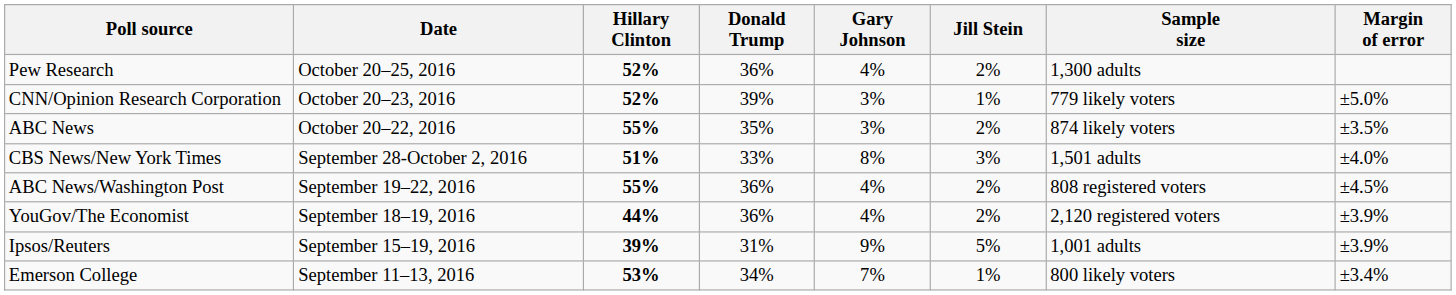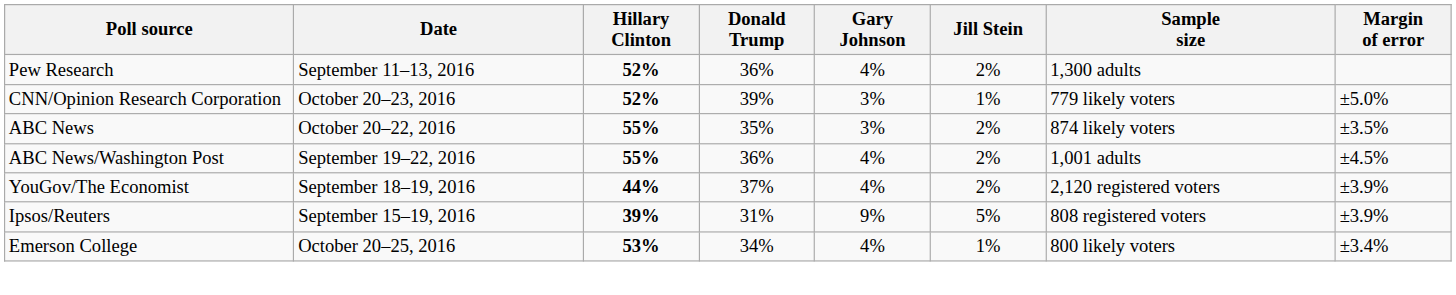 <table class="wikitable sortable">
 <tr style="background:lightgrey;">
 <th width="20%">Poll source</th>
 <th width="20%">Date</th>
 <th width="8%">Hillary Clinton<br><small></small></th>
 <th width="8%">Donald Trump<br><small></small></th>
 <th width="8%">Gary Johnson<br><small></small></th>
 <th width="8%">Jill Stein<br><small></small></th>
 <th width="20%">Sample<br>size</th>
 <th width="8%">Margin<br>of error</th>
 </tr>
 <tr>
 <td>Pew Research</td>
-<td>October 20–25, 2016</td>
+<td>September 11–13, 2016</td>
 <td align="center" ><strong>52%</strong></td>
 <td align="center">36%</td>
 <td align="center">4%</td>
 <td align="center">2%</td>
 <td>1,300 adults</td>
 <td></td>
 </tr>
 <tr>
 <td>CNN/Opinion Research Corporation</td>
 <td>October 20–23, 2016</td>
 <td align="center" ><strong>52%</strong></td>
 <td align="center">39%</td>
 <td align="center">3%</td>
 <td align="center">1%</td>
 <td>779 likely voters</td>
 <td>±5.0%</td>
 </tr>
 <tr>
 <td>ABC News</td>
 <td>October 20–22, 2016</td>
 <td align="center" ><strong>55%</strong></td>
 <td align="center">35%</td>
 <td align="center">3%</td>
 <td align="center">2%</td>
 <td>874 likely voters</td>
 <td>±3.5%</td>
 </tr>
 <tr>
-<td>CBS News/New York Times</td>
-<td>September 28-October 2, 2016</td>
-<td align="center" ><strong>51%</strong></td>
-<td align="center">33%</td>
-<td align="center">8%</td>
-<td align="center">3%</td>
-<td>1,501 adults</td>
-<td>±4.0%</td>
-</tr>
-<tr>
 <td>ABC News/Washington Post</td>
 <td>September 19–22, 2016</td>
 <td align="center" ><strong>55%</strong></td>
 <td align="center">36%</td>
 <td align="center">4%</td>
 <td align="center">2%</td>
-<td>808 registered voters</td>
+<td>1,001 adults</td>
 <td>±4.5%</td>
 </tr>
 <tr>
 <td>YouGov/The Economist</td>
 <td>September 18–19, 2016</td>
 <td align="center" ><strong>44%</strong></td>
-<td align="center">36%</td>
+<td align="center">37%</td>
 <td align="center">4%</td>
 <td align="center">2%</td>
 <td>2,120 registered voters</td>
 <td>±3.9%</td>
 </tr>
 <tr>
 <td>Ipsos/Reuters</td>
 <td>September 15–19, 2016</td>
 <td align="center" ><strong>39%</strong></td>
 <td align="center">31%</td>
 <td align="center">9%</td>
 <td align="center">5%</td>
-<td>1,001 adults</td>
+<td>808 registered voters</td>
 <td>±3.9%</td>
 </tr>
 <tr>
 <td>Emerson College</td>
-<td>September 11–13, 2016</td>
+<td>October 20–25, 2016</td>
 <td align="center" ><strong>53%</strong></td>
 <td align="center">34%</td>
-<td align="center">7%</td>
+<td align="center">4%</td>
 <td align="center">1%</td>
 <td>800 likely voters</td>
 <td>±3.4%</td>
 </tr>
 </table>
